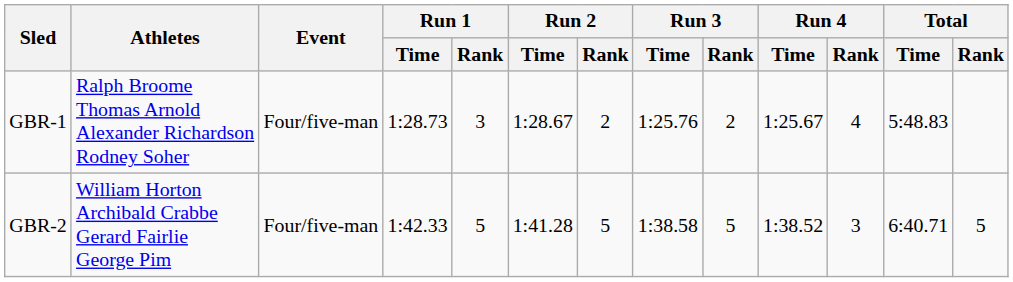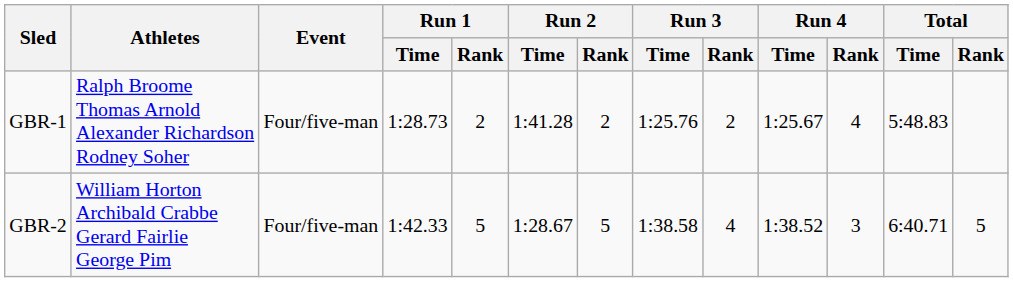 <table class="wikitable" border="1" style="font-size:90%">
 <tr>
 <th rowspan="2">Sled</th>
 <th rowspan="2">Athletes</th>
 <th rowspan="2">Event</th>
 <th colspan="2">Run 1</th>
 <th colspan="2">Run 2</th>
 <th colspan="2">Run 3</th>
 <th colspan="2">Run 4</th>
 <th colspan="2">Total</th>
 </tr>
 <tr>
 <th>Time</th>
 <th>Rank</th>
 <th>Time</th>
 <th>Rank</th>
 <th>Time</th>
 <th>Rank</th>
 <th>Time</th>
 <th>Rank</th>
 <th>Time</th>
 <th>Rank</th>
 </tr>
 <tr>
 <td align="center">GBR-1</td>
 <td><a href='#'>Ralph Broome</a><br><a href='#'>Thomas Arnold</a><br><a href='#'>Alexander Richardson</a><br><a href='#'>Rodney Soher</a></td>
 <td>Four/five-man</td>
 <td align="center">1:28.73</td>
-<td align="center">3</td>
-<td align="center">1:28.67</td>
+<td align="center">2</td>
+<td align="center">1:41.28</td>
 <td align="center">2</td>
 <td align="center">1:25.76</td>
 <td align="center">2</td>
 <td align="center">1:25.67</td>
 <td align="center">4</td>
 <td align="center">5:48.83</td>
 <td align="center"></td>
 </tr>
 <tr>
 <td align="center">GBR-2</td>
 <td><a href='#'>William Horton</a><br><a href='#'>Archibald Crabbe</a><br><a href='#'>Gerard Fairlie</a><br><a href='#'>George Pim</a></td>
 <td>Four/five-man</td>
 <td align="center">1:42.33</td>
 <td align="center">5</td>
-<td align="center">1:41.28</td>
+<td align="center">1:28.67</td>
 <td align="center">5</td>
 <td align="center">1:38.58</td>
-<td align="center">5</td>
+<td align="center">4</td>
 <td align="center">1:38.52</td>
 <td align="center">3</td>
 <td align="center">6:40.71</td>
 <td align="center">5</td>
 </tr>
 </table>
